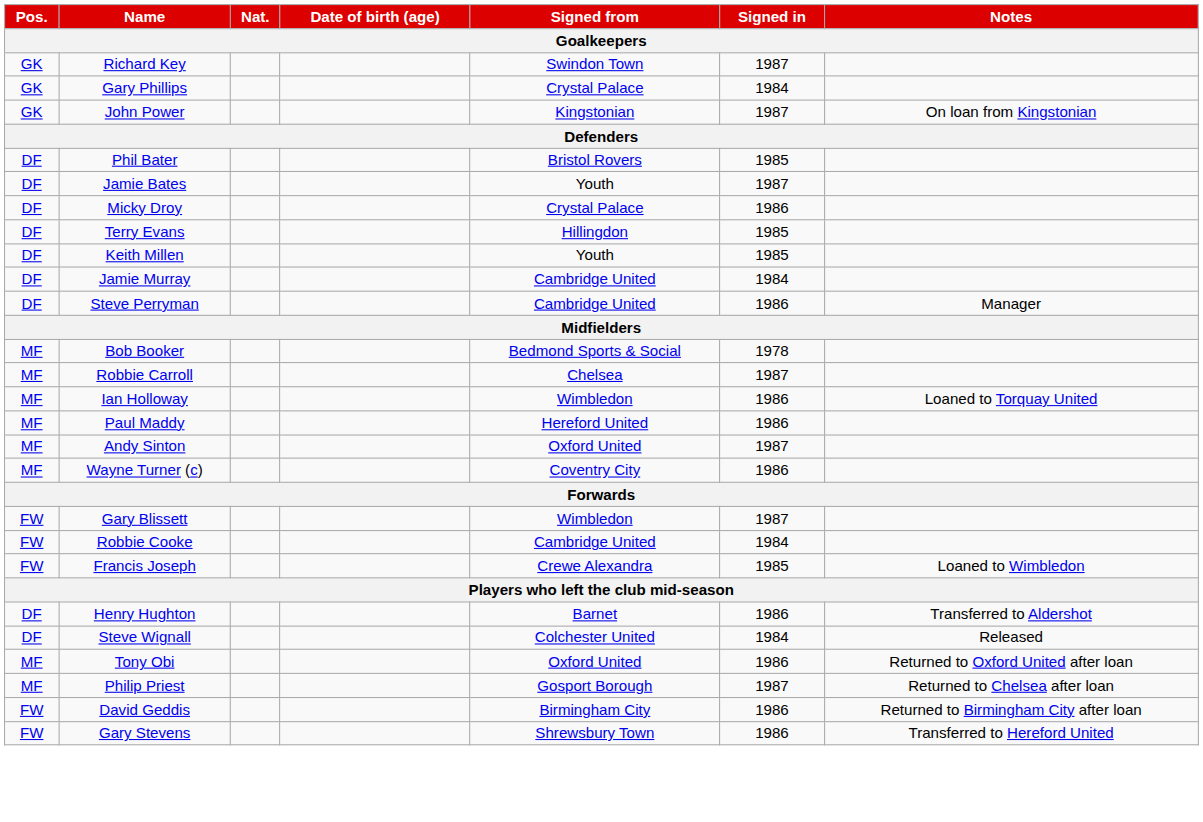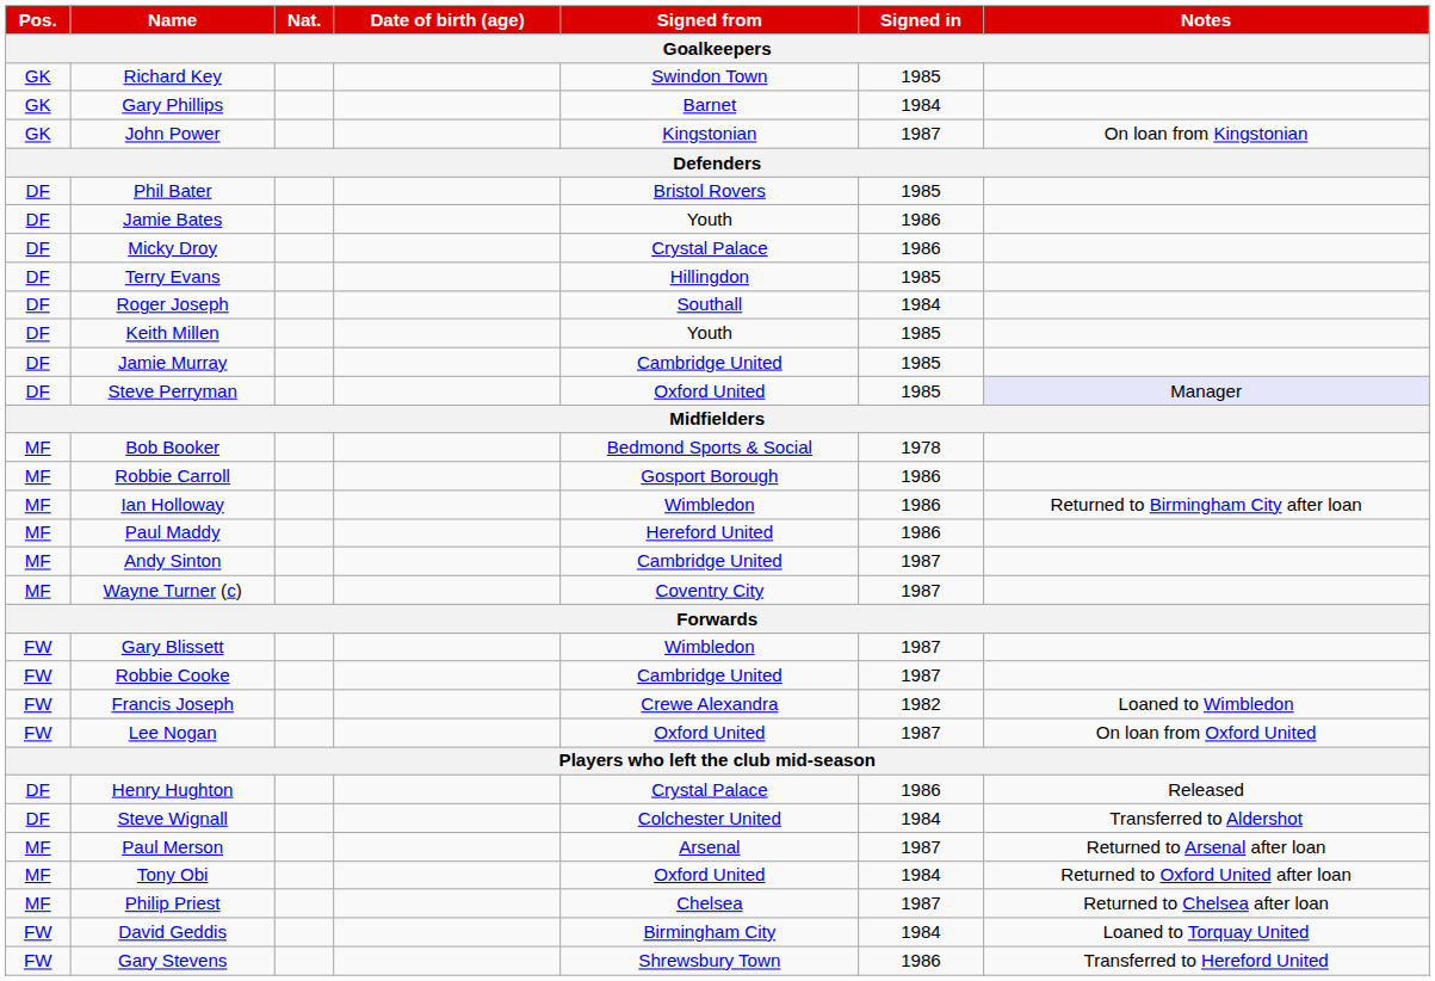 <table class="wikitable" style="text-align:center; font-size:90%; width:90%;">
 <tr>
 <th style="background:#d00; color:white; text-align:center;">Pos.</th>
 <th style="background:#d00; color:white; text-align:center;">Name</th>
 <th style="background:#d00; color:white; text-align:center;">Nat.</th>
 <th style="background:#d00; color:white; text-align:center;">Date of birth (age)</th>
 <th style="background:#d00; color:white; text-align:center;">Signed from</th>
 <th style="background:#d00; color:white; text-align:center;">Signed in</th>
 <th style="background:#d00; color:white; text-align:center;">Notes</th>
 </tr>
 <tr>
 <th colspan="7">Goalkeepers</th>
 </tr>
 <tr>
 <td><a href='#'>GK</a></td>
 <td><a href='#'>Richard Key</a></td>
 <td></td>
 <td></td>
 <td><a href='#'>Swindon Town</a></td>
-<td>1987</td>
+<td>1985</td>
 <td></td>
 </tr>
 <tr>
 <td><a href='#'>GK</a></td>
 <td><a href='#'>Gary Phillips</a></td>
 <td></td>
 <td></td>
-<td><a href='#'>Crystal Palace</a></td>
+<td><a href='#'>Barnet</a></td>
 <td>1984</td>
 <td></td>
 </tr>
 <tr>
 <td><a href='#'>GK</a></td>
 <td><a href='#'>John Power</a></td>
 <td></td>
 <td></td>
 <td><a href='#'>Kingstonian</a></td>
 <td>1987</td>
 <td>On loan from <a href='#'>Kingstonian</a></td>
 </tr>
 <tr>
 <th colspan="7">Defenders</th>
 </tr>
 <tr>
 <td><a href='#'>DF</a></td>
 <td><a href='#'>Phil Bater</a></td>
 <td></td>
 <td></td>
 <td><a href='#'>Bristol Rovers</a></td>
 <td>1985</td>
 <td></td>
 </tr>
 <tr>
 <td><a href='#'>DF</a></td>
 <td><a href='#'>Jamie Bates</a></td>
 <td></td>
 <td></td>
 <td>Youth</td>
-<td>1987</td>
+<td>1986</td>
 <td></td>
 </tr>
 <tr>
 <td><a href='#'>DF</a></td>
 <td><a href='#'>Micky Droy</a></td>
 <td></td>
 <td></td>
 <td><a href='#'>Crystal Palace</a></td>
 <td>1986</td>
 <td></td>
 </tr>
 <tr>
 <td><a href='#'>DF</a></td>
 <td><a href='#'>Terry Evans</a></td>
 <td></td>
 <td></td>
 <td><a href='#'>Hillingdon</a></td>
 <td>1985</td>
 <td></td>
 </tr>
 <tr>
 <td><a href='#'>DF</a></td>
+<td><a href='#'>Roger Joseph</a></td>
+<td></td>
+<td></td>
+<td><a href='#'>Southall</a></td>
+<td>1984</td>
+<td></td>
+</tr>
+<tr>
+<td><a href='#'>DF</a></td>
 <td><a href='#'>Keith Millen</a></td>
 <td></td>
 <td></td>
 <td>Youth</td>
 <td>1985</td>
 <td></td>
 </tr>
 <tr>
 <td><a href='#'>DF</a></td>
 <td><a href='#'>Jamie Murray</a></td>
 <td></td>
 <td></td>
 <td><a href='#'>Cambridge United</a></td>
-<td>1984</td>
+<td>1985</td>
 <td></td>
 </tr>
 <tr>
 <td><a href='#'>DF</a></td>
 <td><a href='#'>Steve Perryman</a></td>
 <td></td>
 <td></td>
-<td><a href='#'>Cambridge United</a></td>
-<td>1986</td>
-<td>Manager</td>
+<td><a href='#'>Oxford United</a></td>
+<td>1985</td>
+<td style="background: lavender;">Manager</td>
 </tr>
 <tr>
 <th colspan="7">Midfielders</th>
 </tr>
 <tr>
 <td><a href='#'>MF</a></td>
 <td><a href='#'>Bob Booker</a></td>
 <td></td>
 <td></td>
 <td><a href='#'>Bedmond Sports & Social</a></td>
 <td>1978</td>
 <td></td>
 </tr>
 <tr>
 <td><a href='#'>MF</a></td>
 <td><a href='#'>Robbie Carroll</a></td>
 <td></td>
 <td></td>
-<td><a href='#'>Chelsea</a></td>
-<td>1987</td>
+<td><a href='#'>Gosport Borough</a></td>
+<td>1986</td>
 <td></td>
 </tr>
 <tr>
 <td><a href='#'>MF</a></td>
 <td><a href='#'>Ian Holloway</a></td>
 <td></td>
 <td></td>
 <td><a href='#'>Wimbledon</a></td>
 <td>1986</td>
-<td>Loaned to <a href='#'>Torquay United</a></td>
+<td>Returned to <a href='#'>Birmingham City</a> after loan</td>
 </tr>
 <tr>
 <td><a href='#'>MF</a></td>
 <td><a href='#'>Paul Maddy</a></td>
 <td></td>
 <td></td>
 <td><a href='#'>Hereford United</a></td>
 <td>1986</td>
 <td></td>
 </tr>
 <tr>
 <td><a href='#'>MF</a></td>
 <td><a href='#'>Andy Sinton</a></td>
 <td></td>
 <td></td>
-<td><a href='#'>Oxford United</a></td>
+<td><a href='#'>Cambridge United</a></td>
 <td>1987</td>
 <td></td>
 </tr>
 <tr>
 <td><a href='#'>MF</a></td>
 <td><a href='#'>Wayne Turner</a> (<a href='#'>c</a>)</td>
 <td></td>
 <td></td>
 <td><a href='#'>Coventry City</a></td>
-<td>1986</td>
+<td>1987</td>
 <td></td>
 </tr>
 <tr>
 <th colspan="7">Forwards</th>
 </tr>
 <tr>
 <td><a href='#'>FW</a></td>
 <td><a href='#'>Gary Blissett</a></td>
 <td></td>
 <td></td>
 <td><a href='#'>Wimbledon</a></td>
 <td>1987</td>
 <td></td>
 </tr>
 <tr>
 <td><a href='#'>FW</a></td>
 <td><a href='#'>Robbie Cooke</a></td>
 <td></td>
 <td></td>
 <td><a href='#'>Cambridge United</a></td>
-<td>1984</td>
+<td>1987</td>
 <td></td>
 </tr>
 <tr>
 <td><a href='#'>FW</a></td>
 <td><a href='#'>Francis Joseph</a></td>
 <td></td>
 <td></td>
 <td><a href='#'>Crewe Alexandra</a></td>
-<td>1985</td>
+<td>1982</td>
 <td>Loaned to <a href='#'>Wimbledon</a></td>
+</tr>
+<tr>
+<td><a href='#'>FW</a></td>
+<td><a href='#'>Lee Nogan</a></td>
+<td></td>
+<td></td>
+<td><a href='#'>Oxford United</a></td>
+<td>1987</td>
+<td>On loan from <a href='#'>Oxford United</a></td>
 </tr>
 <tr>
 <th colspan="7">Players who left the club mid-season</th>
 </tr>
 <tr>
 <td><a href='#'>DF</a></td>
 <td><a href='#'>Henry Hughton</a></td>
 <td></td>
 <td></td>
-<td><a href='#'>Barnet</a></td>
+<td><a href='#'>Crystal Palace</a></td>
 <td>1986</td>
-<td>Transferred to <a href='#'>Aldershot</a></td>
+<td>Released</td>
 </tr>
 <tr>
 <td><a href='#'>DF</a></td>
 <td><a href='#'>Steve Wignall</a></td>
 <td></td>
 <td></td>
 <td><a href='#'>Colchester United</a></td>
 <td>1984</td>
-<td>Released</td>
+<td>Transferred to <a href='#'>Aldershot</a></td>
+</tr>
+<tr>
+<td><a href='#'>MF</a></td>
+<td><a href='#'>Paul Merson</a></td>
+<td></td>
+<td></td>
+<td><a href='#'>Arsenal</a></td>
+<td>1987</td>
+<td>Returned to <a href='#'>Arsenal</a> after loan</td>
 </tr>
 <tr>
 <td><a href='#'>MF</a></td>
 <td><a href='#'>Tony Obi</a></td>
 <td></td>
 <td></td>
 <td><a href='#'>Oxford United</a></td>
-<td>1986</td>
+<td>1984</td>
 <td>Returned to <a href='#'>Oxford United</a> after loan</td>
 </tr>
 <tr>
 <td><a href='#'>MF</a></td>
 <td><a href='#'>Philip Priest</a></td>
 <td></td>
 <td></td>
-<td><a href='#'>Gosport Borough</a></td>
+<td><a href='#'>Chelsea</a></td>
 <td>1987</td>
 <td>Returned to <a href='#'>Chelsea</a> after loan</td>
 </tr>
 <tr>
 <td><a href='#'>FW</a></td>
 <td><a href='#'>David Geddis</a></td>
 <td></td>
 <td></td>
 <td><a href='#'>Birmingham City</a></td>
-<td>1986</td>
-<td>Returned to <a href='#'>Birmingham City</a> after loan</td>
+<td>1984</td>
+<td>Loaned to <a href='#'>Torquay United</a></td>
 </tr>
 <tr>
 <td><a href='#'>FW</a></td>
 <td><a href='#'>Gary Stevens</a></td>
 <td></td>
 <td></td>
 <td><a href='#'>Shrewsbury Town</a></td>
 <td>1986</td>
 <td>Transferred to <a href='#'>Hereford United</a></td>
 </tr>
 </table>
